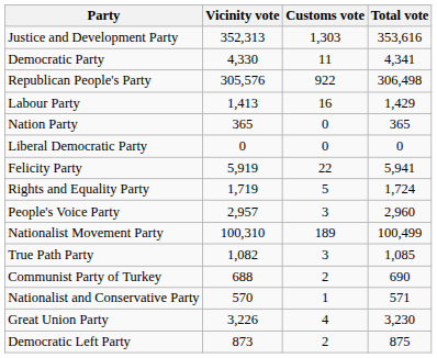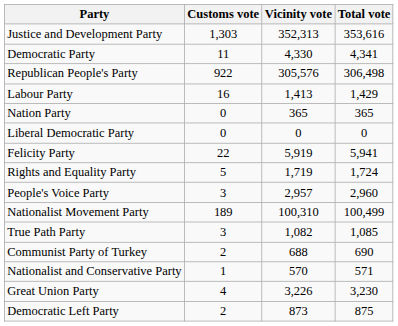 <table class="wikitable sortable">
 <tr>
 <th style="text-align:center;">Party</th>
+<th style="text-align:center;">Customs vote</th>
 <th style="text-align:center;">Vicinity vote</th>
-<th style="text-align:center;">Customs vote</th>
 <th style="text-align:center;">Total vote</th>
 </tr>
 <tr>
 <td>Justice and Development Party</td>
+<td style="text-align:center;">1,303</td>
 <td style="text-align:center;">352,313</td>
-<td style="text-align:center;">1,303</td>
 <td style="text-align:center;">353,616</td>
 </tr>
 <tr>
 <td>Democratic Party</td>
+<td style="text-align:center;">11</td>
 <td style="text-align:center;">4,330</td>
-<td style="text-align:center;">11</td>
 <td style="text-align:center;">4,341</td>
 </tr>
 <tr>
 <td>Republican People's Party</td>
+<td style="text-align:center;">922</td>
 <td style="text-align:center;">305,576</td>
-<td style="text-align:center;">922</td>
 <td style="text-align:center;">306,498</td>
 </tr>
 <tr>
 <td>Labour Party</td>
+<td style="text-align:center;">16</td>
 <td style="text-align:center;">1,413</td>
-<td style="text-align:center;">16</td>
 <td style="text-align:center;">1,429</td>
 </tr>
 <tr>
 <td>Nation Party</td>
+<td style="text-align:center;">0</td>
 <td style="text-align:center;">365</td>
-<td style="text-align:center;">0</td>
 <td style="text-align:center;">365</td>
 </tr>
 <tr>
 <td>Liberal Democratic Party</td>
 <td style="text-align:center;">0</td>
 <td style="text-align:center;">0</td>
 <td style="text-align:center;">0</td>
 </tr>
 <tr>
 <td>Felicity Party</td>
+<td style="text-align:center;">22</td>
 <td style="text-align:center;">5,919</td>
-<td style="text-align:center;">22</td>
 <td style="text-align:center;">5,941</td>
 </tr>
 <tr>
 <td>Rights and Equality Party</td>
+<td style="text-align:center;">5</td>
 <td style="text-align:center;">1,719</td>
-<td style="text-align:center;">5</td>
 <td style="text-align:center;">1,724</td>
 </tr>
 <tr>
 <td>People's Voice Party</td>
+<td style="text-align:center;">3</td>
 <td style="text-align:center;">2,957</td>
-<td style="text-align:center;">3</td>
 <td style="text-align:center;">2,960</td>
 </tr>
 <tr>
 <td>Nationalist Movement Party</td>
+<td style="text-align:center;">189</td>
 <td style="text-align:center;">100,310</td>
-<td style="text-align:center;">189</td>
 <td style="text-align:center;">100,499</td>
 </tr>
 <tr>
 <td>True Path Party</td>
+<td style="text-align:center;">3</td>
 <td style="text-align:center;">1,082</td>
-<td style="text-align:center;">3</td>
 <td style="text-align:center;">1,085</td>
 </tr>
 <tr>
 <td>Communist Party of Turkey</td>
+<td style="text-align:center;">2</td>
 <td style="text-align:center;">688</td>
-<td style="text-align:center;">2</td>
 <td style="text-align:center;">690</td>
 </tr>
 <tr>
 <td>Nationalist and Conservative Party</td>
+<td style="text-align:center;">1</td>
 <td style="text-align:center;">570</td>
-<td style="text-align:center;">1</td>
 <td style="text-align:center;">571</td>
 </tr>
 <tr>
 <td>Great Union Party</td>
+<td style="text-align:center;">4</td>
 <td style="text-align:center;">3,226</td>
-<td style="text-align:center;">4</td>
 <td style="text-align:center;">3,230</td>
 </tr>
 <tr>
 <td>Democratic Left Party</td>
+<td style="text-align:center;">2</td>
 <td style="text-align:center;">873</td>
-<td style="text-align:center;">2</td>
 <td style="text-align:center;">875</td>
 </tr>
 </table>
